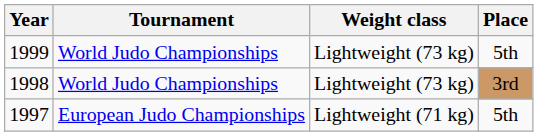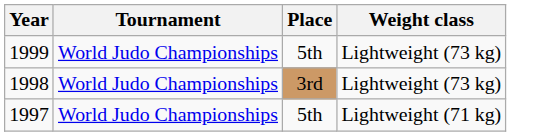 <table class=wikitable>
 <tr>
 <th>Year</th>
 <th>Tournament</th>
+<th>Place</th>
 <th>Weight class</th>
-<th>Place</th>
 </tr>
 <tr>
 <td>1999</td>
 <td><a href='#'>World Judo Championships</a></td>
+<td align="center">5th</td>
 <td>Lightweight (73 kg)</td>
-<td align="center">5th</td>
 </tr>
 <tr>
 <td>1998</td>
 <td><a href='#'>World Judo Championships</a></td>
+<td bgcolor="cc9966" align="center">3rd</td>
 <td>Lightweight (73 kg)</td>
-<td bgcolor="cc9966" align="center">3rd</td>
 </tr>
 <tr>
 <td>1997</td>
-<td><a href='#'>European Judo Championships</a></td>
+<td><a href='#'>World Judo Championships</a></td>
+<td align="center">5th</td>
 <td>Lightweight (71 kg)</td>
-<td align="center">5th</td>
 </tr>
 </table>
